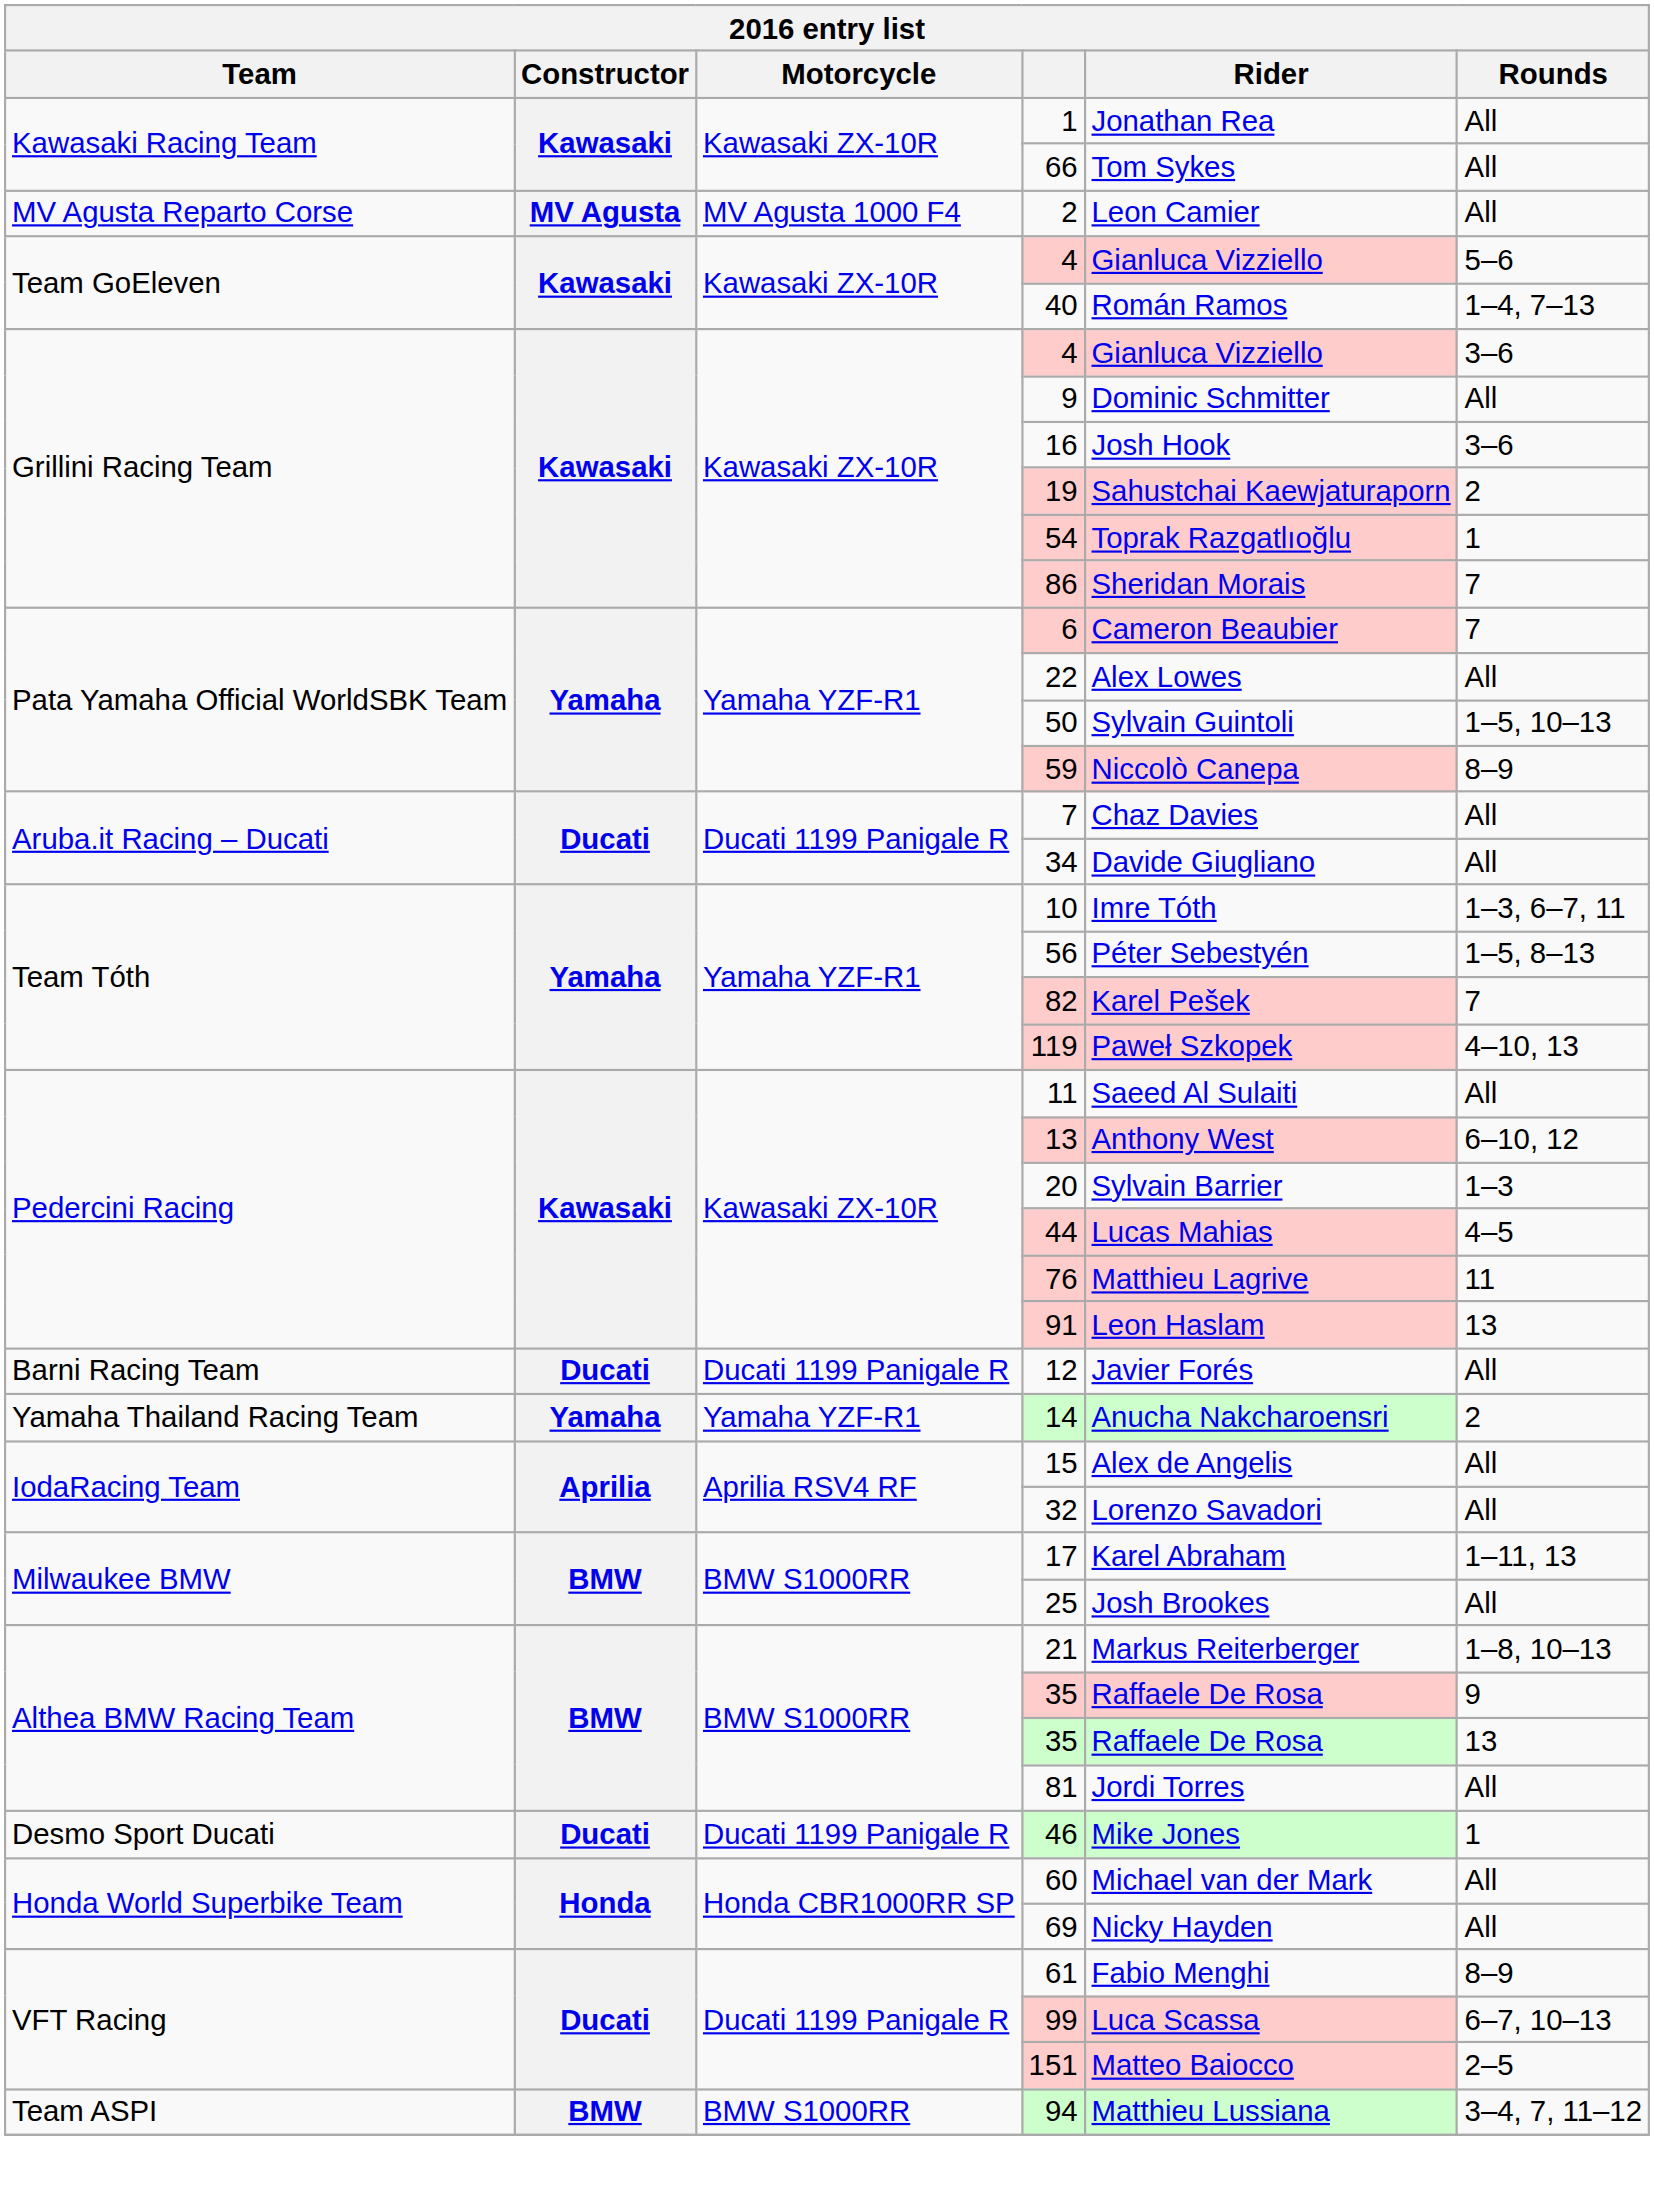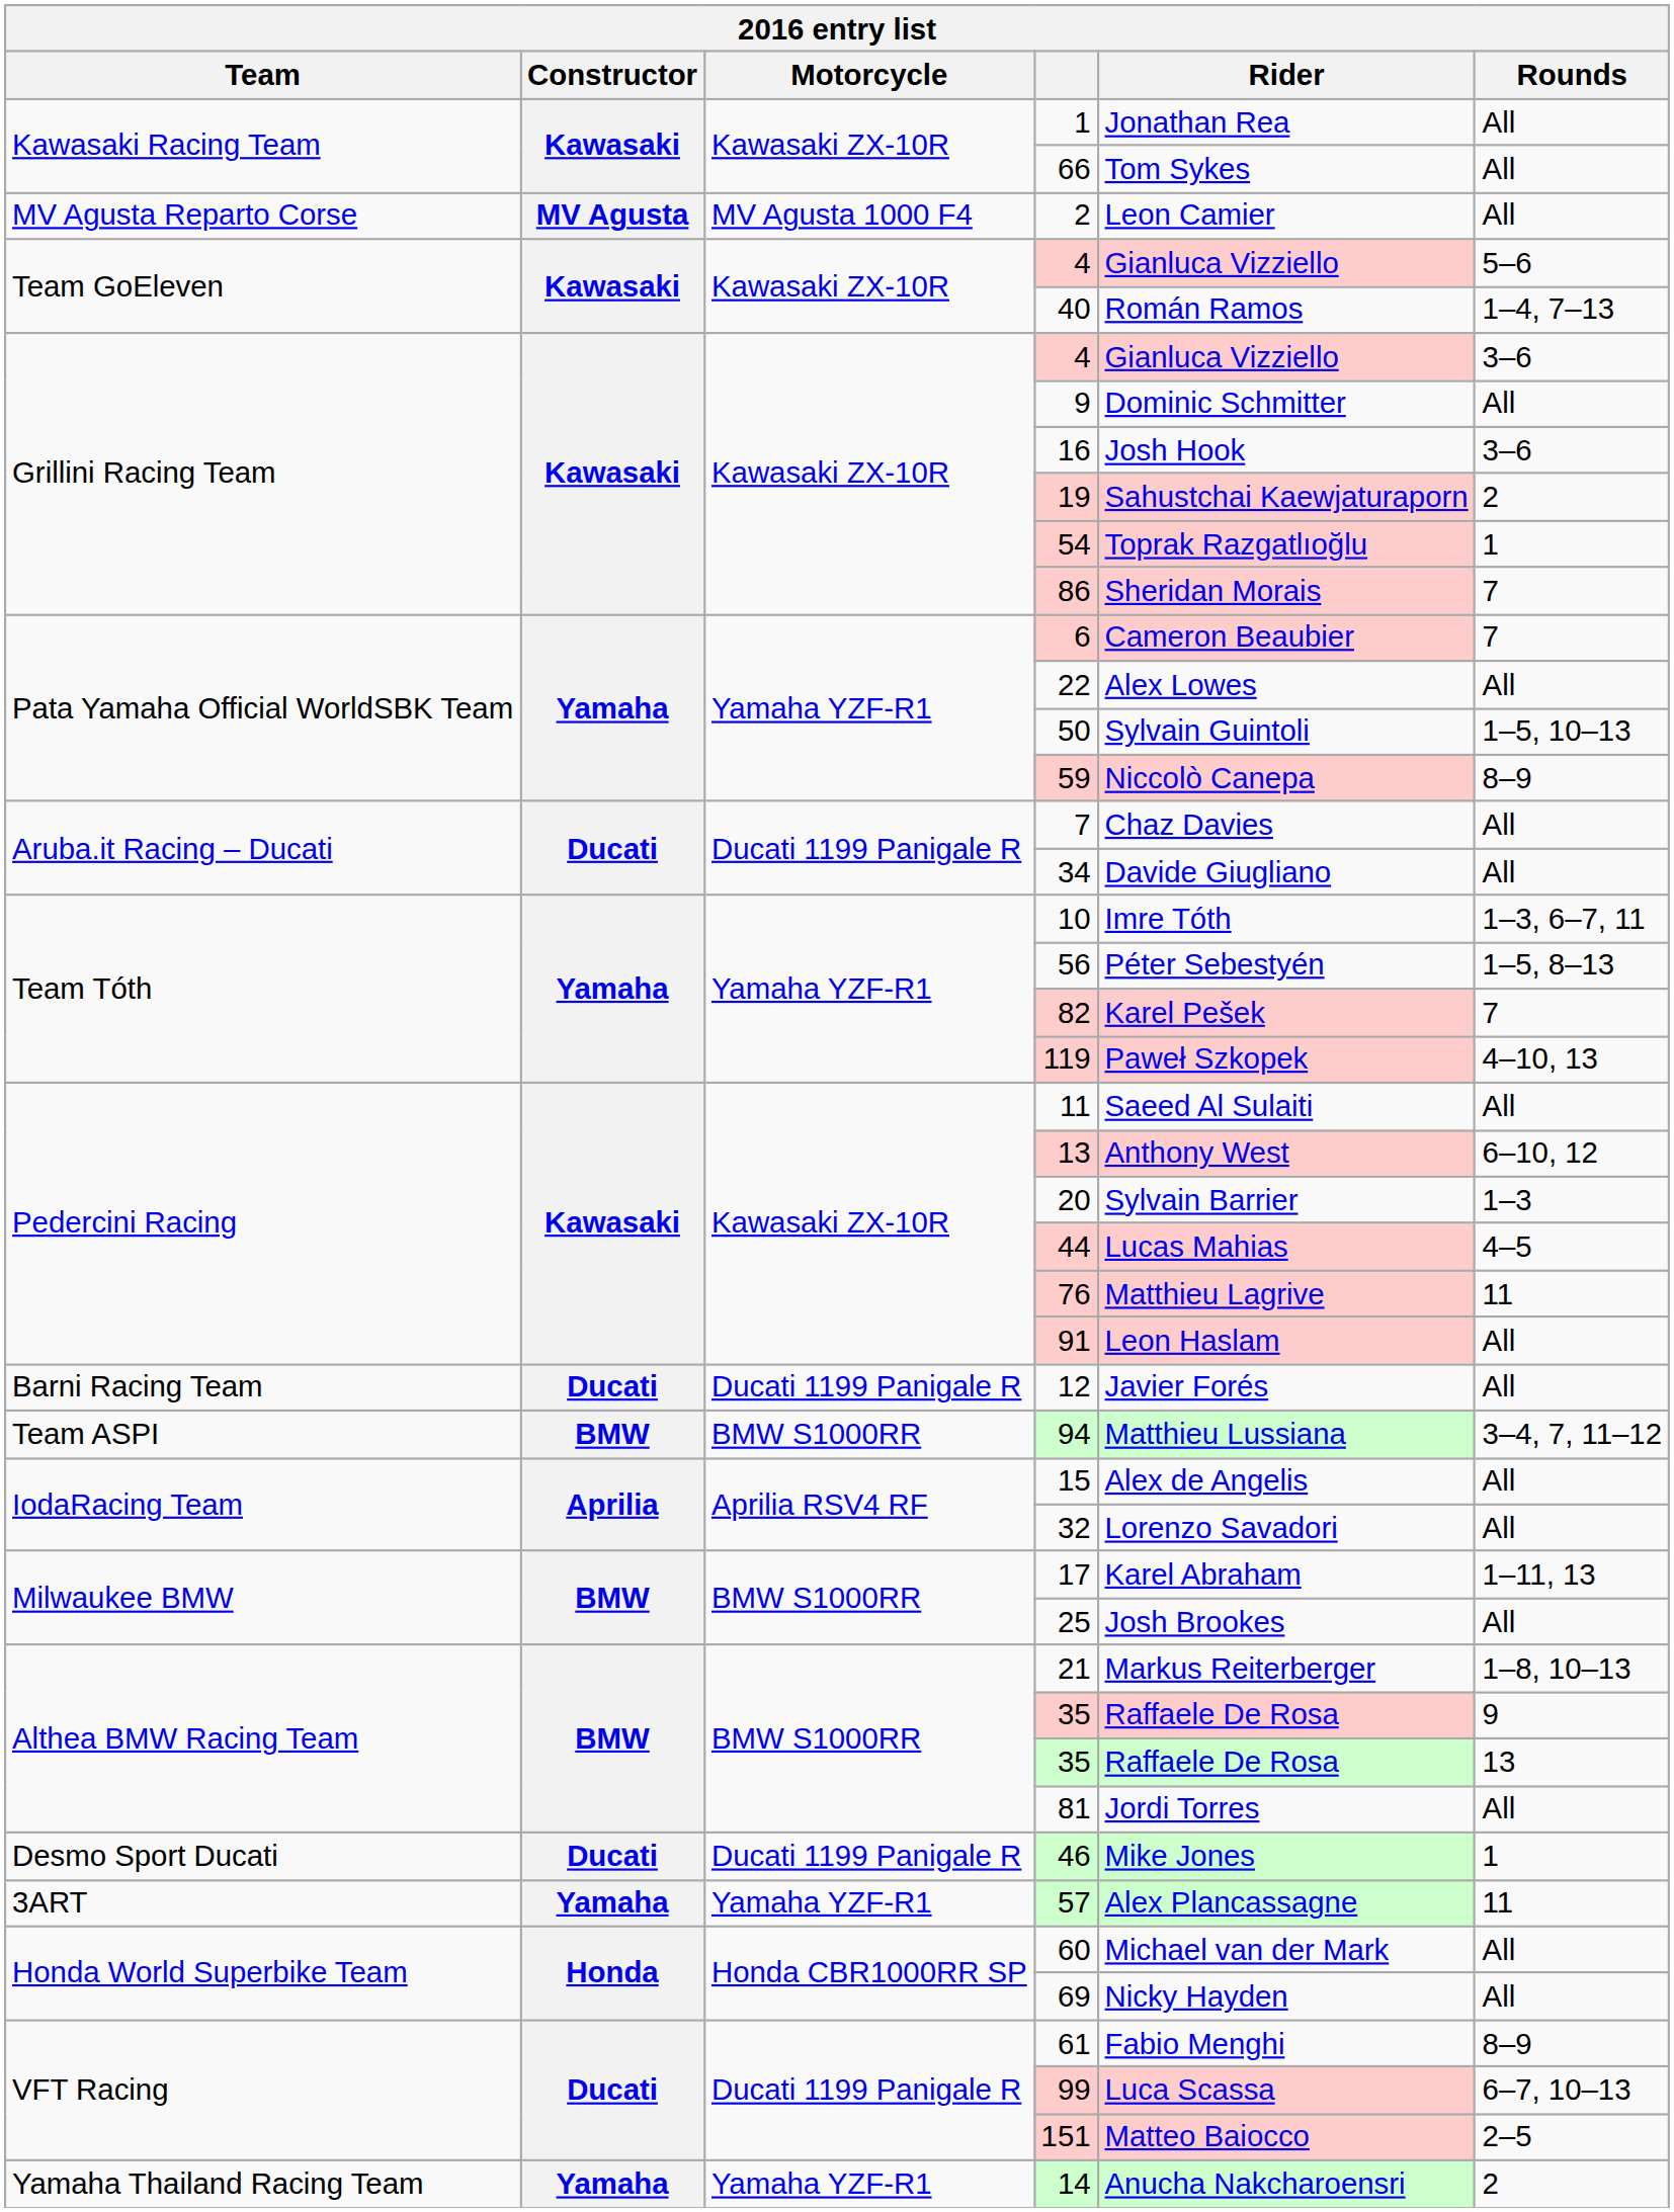 <table class="wikitable sortable" style="font-size: 85%">
 <tr>
 <th colspan=6>2016 entry list</th>
 </tr>
 <tr>
 <th>Team</th>
 <th>Constructor</th>
 <th>Motorcycle</th>
 <th></th>
 <th>Rider</th>
 <th class=unsortable>Rounds</th>
 </tr>
 <tr>
 <td rowspan=2><a href='#'>Kawasaki Racing Team</a></td>
 <th rowspan=2><a href='#'>Kawasaki</a></th>
 <td rowspan=2><a href='#'>Kawasaki ZX-10R</a></td>
 <td align=right>1</td>
 <td data-sort-value=REA> <a href='#'>Jonathan Rea</a></td>
 <td>All</td>
 </tr>
 <tr>
 <td align=right>66</td>
 <td data-sort-value=SYK> <a href='#'>Tom Sykes</a></td>
 <td>All</td>
 </tr>
 <tr>
 <td><a href='#'>MV Agusta Reparto Corse</a></td>
 <th><a href='#'>MV Agusta</a></th>
 <td><a href='#'>MV Agusta 1000 F4</a></td>
 <td align=right>2</td>
 <td data-sort-value=CAM> <a href='#'>Leon Camier</a></td>
 <td>All</td>
 </tr>
 <tr>
 <td rowspan=2>Team GoEleven</td>
 <th rowspan=2><a href='#'>Kawasaki</a></th>
 <td rowspan=2><a href='#'>Kawasaki ZX-10R</a></td>
 <td style="background:#ffcccc;" align=right>4</td>
 <td style="background:#ffcccc;" data-sort-value=VIZ> <a href='#'>Gianluca Vizziello</a></td>
 <td>5–6</td>
 </tr>
 <tr>
 <td align=right>40</td>
 <td data-sort-value=RAM> <a href='#'>Román Ramos</a></td>
 <td>1–4, 7–13</td>
 </tr>
 <tr>
 <td rowspan=6>Grillini Racing Team</td>
 <th rowspan=6><a href='#'>Kawasaki</a></th>
 <td rowspan=6><a href='#'>Kawasaki ZX-10R</a></td>
 <td style="background:#ffcccc;" align=right>4</td>
 <td style="background:#ffcccc;" data-sort-value=VIZ> <a href='#'>Gianluca Vizziello</a></td>
 <td>3–6</td>
 </tr>
 <tr>
 <td align=right>9</td>
 <td data-sort-value=SCH> <a href='#'>Dominic Schmitter</a></td>
 <td>All</td>
 </tr>
 <tr>
 <td align=right>16</td>
 <td data-sort-value=HOO> <a href='#'>Josh Hook</a></td>
 <td>3–6</td>
 </tr>
 <tr>
 <td style="background:#ffcccc;" align=right>19</td>
 <td style="background:#ffcccc;" data-sort-value=KAE> <a href='#'>Sahustchai Kaewjaturaporn</a></td>
 <td>2</td>
 </tr>
 <tr>
 <td style="background:#ffcccc;" align=right>54</td>
 <td style="background:#ffcccc;" data-sort-value=RAZ> <a href='#'>Toprak Razgatlıoğlu</a></td>
 <td>1</td>
 </tr>
 <tr>
 <td style="background:#ffcccc;" align=right>86</td>
 <td style="background:#ffcccc;" data-sort-value=MOR> <a href='#'>Sheridan Morais</a></td>
 <td>7</td>
 </tr>
 <tr>
 <td rowspan=4>Pata Yamaha Official WorldSBK Team</td>
 <th rowspan=4><a href='#'>Yamaha</a></th>
 <td rowspan=4><a href='#'>Yamaha YZF-R1</a></td>
 <td style="background:#ffcccc;" align=right>6</td>
 <td style="background:#ffcccc;" data-sort-value=BEA> <a href='#'>Cameron Beaubier</a></td>
 <td>7</td>
 </tr>
 <tr>
 <td align=right>22</td>
 <td data-sort-value=LOW> <a href='#'>Alex Lowes</a></td>
 <td>All</td>
 </tr>
 <tr>
 <td align=right>50</td>
 <td data-sort-value=GUI> <a href='#'>Sylvain Guintoli</a></td>
 <td>1–5, 10–13</td>
 </tr>
 <tr>
 <td style="background:#ffcccc;" align=right>59</td>
 <td style="background:#ffcccc;" data-sort-value=CAN> <a href='#'>Niccolò Canepa</a></td>
 <td>8–9</td>
 </tr>
 <tr>
 <td rowspan=2><a href='#'>Aruba.it Racing – Ducati</a></td>
 <th rowspan=2><a href='#'>Ducati</a></th>
 <td rowspan=2><a href='#'>Ducati 1199 Panigale R</a></td>
 <td align=right>7</td>
 <td data-sort-value=DAV> <a href='#'>Chaz Davies</a></td>
 <td>All</td>
 </tr>
 <tr>
 <td align=right>34</td>
 <td data-sort-value=GIU> <a href='#'>Davide Giugliano</a></td>
 <td>All</td>
 </tr>
 <tr>
 <td rowspan=4>Team Tóth</td>
 <th rowspan=4><a href='#'>Yamaha</a></th>
 <td rowspan=4><a href='#'>Yamaha YZF-R1</a></td>
 <td align=right>10</td>
 <td data-sort-value=TOT> <a href='#'>Imre Tóth</a></td>
 <td>1–3, 6–7, 11</td>
 </tr>
 <tr>
 <td align=right>56</td>
 <td data-sort-value=SEB> <a href='#'>Péter Sebestyén</a></td>
 <td>1–5, 8–13</td>
 </tr>
 <tr>
 <td style="background:#ffcccc;" align=right>82</td>
 <td style="background:#ffcccc;" data-sort-value=PES> <a href='#'>Karel Pešek</a></td>
 <td>7</td>
 </tr>
 <tr>
 <td style="background:#ffcccc;" align=right>119</td>
 <td style="background:#ffcccc;" data-sort-value=SZK> <a href='#'>Paweł Szkopek</a></td>
 <td>4–10, 13</td>
 </tr>
 <tr>
 <td rowspan=6><a href='#'>Pedercini Racing</a></td>
 <th rowspan=6><a href='#'>Kawasaki</a></th>
 <td rowspan=6><a href='#'>Kawasaki ZX-10R</a></td>
 <td align=right>11</td>
 <td data-sort-value=ALS> <a href='#'>Saeed Al Sulaiti</a></td>
 <td>All</td>
 </tr>
 <tr>
 <td style="background:#ffcccc;" align=right>13</td>
 <td style="background:#ffcccc;" data-sort-value=WES> <a href='#'>Anthony West</a></td>
 <td>6–10, 12</td>
 </tr>
 <tr>
 <td align=right>20</td>
 <td data-sort-value=BAR> <a href='#'>Sylvain Barrier</a></td>
 <td>1–3</td>
 </tr>
 <tr>
 <td style="background:#ffcccc;" align=right>44</td>
 <td style="background:#ffcccc;" data-sort-value=MAH> <a href='#'>Lucas Mahias</a></td>
 <td>4–5</td>
 </tr>
 <tr>
 <td style="background:#ffcccc;" align=right>76</td>
 <td style="background:#ffcccc;" data-sort-value=LAG> <a href='#'>Matthieu Lagrive</a></td>
 <td>11</td>
 </tr>
 <tr>
 <td style="background:#ffcccc;" align=right>91</td>
 <td style="background:#ffcccc;" data-sort-value=HAS> <a href='#'>Leon Haslam</a></td>
-<td>13</td>
+<td>All</td>
 </tr>
 <tr>
 <td>Barni Racing Team</td>
 <th><a href='#'>Ducati</a></th>
 <td><a href='#'>Ducati 1199 Panigale R</a></td>
 <td align=right>12</td>
 <td data-sort-value=FOR> <a href='#'>Javier Forés</a></td>
 <td>All</td>
 </tr>
 <tr>
-<td>Yamaha Thailand Racing Team</td>
-<th><a href='#'>Yamaha</a></th>
-<td><a href='#'>Yamaha YZF-R1</a></td>
-<td style="background:#ccffcc;" align=right>14</td>
-<td style="background:#ccffcc;" data-sort-value=NAK> <a href='#'>Anucha Nakcharoensri</a></td>
-<td>2</td>
+<td>Team ASPI</td>
+<th><a href='#'>BMW</a></th>
+<td><a href='#'>BMW S1000RR</a></td>
+<td style="background:#ccffcc;" align=right>94</td>
+<td style="background:#ccffcc;" data-sort-value=LUS> <a href='#'>Matthieu Lussiana</a></td>
+<td>3–4, 7, 11–12</td>
 </tr>
 <tr>
 <td rowspan=2><a href='#'>IodaRacing Team</a></td>
 <th rowspan=2><a href='#'>Aprilia</a></th>
 <td rowspan=2><a href='#'>Aprilia RSV4 RF</a></td>
 <td align=right>15</td>
 <td data-sort-value=DEA> <a href='#'>Alex de Angelis</a></td>
 <td>All</td>
 </tr>
 <tr>
 <td align=right>32</td>
 <td data-sort-value=SAV> <a href='#'>Lorenzo Savadori</a></td>
 <td>All</td>
 </tr>
 <tr>
 <td rowspan=2><a href='#'>Milwaukee BMW</a></td>
 <th rowspan=2><a href='#'>BMW</a></th>
 <td rowspan=2><a href='#'>BMW S1000RR</a></td>
 <td align=right>17</td>
 <td data-sort-value=ABR> <a href='#'>Karel Abraham</a></td>
 <td>1–11, 13</td>
 </tr>
 <tr>
 <td align=right>25</td>
 <td data-sort-value=BRO> <a href='#'>Josh Brookes</a></td>
 <td>All</td>
 </tr>
 <tr>
 <td rowspan=4><a href='#'>Althea BMW Racing Team</a></td>
 <th rowspan=4><a href='#'>BMW</a></th>
 <td rowspan=4><a href='#'>BMW S1000RR</a></td>
 <td align=right>21</td>
 <td data-sort-value=REI> <a href='#'>Markus Reiterberger</a></td>
 <td>1–8, 10–13</td>
 </tr>
 <tr>
 <td style="background:#ffcccc;" align=right>35</td>
 <td style="background:#ffcccc; data-sort-value=DER"> <a href='#'>Raffaele De Rosa</a></td>
 <td>9</td>
 </tr>
 <tr>
 <td style="background:#ccffcc;" align=right>35</td>
 <td style="background:#ccffcc; data-sort-value=DER"> <a href='#'>Raffaele De Rosa</a></td>
 <td>13</td>
 </tr>
 <tr>
 <td align=right>81</td>
 <td data-sort-value=TOR> <a href='#'>Jordi Torres</a></td>
 <td>All</td>
 </tr>
 <tr>
 <td>Desmo Sport Ducati</td>
 <th><a href='#'>Ducati</a></th>
 <td><a href='#'>Ducati 1199 Panigale R</a></td>
 <td style="background:#ccffcc;" align=right>46</td>
 <td style="background:#ccffcc;" data-sort-value=JON> <a href='#'>Mike Jones</a></td>
 <td>1</td>
 </tr>
 <tr>
+<td>3ART</td>
+<th><a href='#'>Yamaha</a></th>
+<td><a href='#'>Yamaha YZF-R1</a></td>
+<td style="background:#ccffcc;" align=right>57</td>
+<td style="background:#ccffcc;" data-sort-value=PLA> <a href='#'>Alex Plancassagne</a></td>
+<td>11</td>
+</tr>
+<tr>
 <td rowspan=2><a href='#'>Honda World Superbike Team</a></td>
 <th rowspan=2><a href='#'>Honda</a></th>
 <td rowspan=2><a href='#'>Honda CBR1000RR SP</a></td>
 <td align=right>60</td>
 <td data-sort-value=MAR> <a href='#'>Michael van der Mark</a></td>
 <td>All</td>
 </tr>
 <tr>
 <td align=right>69</td>
 <td data-sort-value=HAY> <a href='#'>Nicky Hayden</a></td>
 <td>All</td>
 </tr>
 <tr>
 <td rowspan=3>VFT Racing</td>
 <th rowspan=3><a href='#'>Ducati</a></th>
 <td rowspan=3><a href='#'>Ducati 1199 Panigale R</a></td>
 <td align=right>61</td>
 <td data-sort-value=MEN> <a href='#'>Fabio Menghi</a></td>
 <td>8–9</td>
 </tr>
 <tr>
 <td style="background:#ffcccc;" align=right>99</td>
 <td style="background:#ffcccc;" data-sort-value=SCA> <a href='#'>Luca Scassa</a></td>
 <td>6–7, 10–13</td>
 </tr>
 <tr>
 <td style="background:#ffcccc;" align=right>151</td>
 <td style="background:#ffcccc;" data-sort-value=BAI> <a href='#'>Matteo Baiocco</a></td>
 <td>2–5</td>
 </tr>
 <tr>
-<td>Team ASPI</td>
-<th><a href='#'>BMW</a></th>
-<td><a href='#'>BMW S1000RR</a></td>
-<td style="background:#ccffcc;" align=right>94</td>
-<td style="background:#ccffcc;" data-sort-value=LUS> <a href='#'>Matthieu Lussiana</a></td>
-<td>3–4, 7, 11–12</td>
+<td>Yamaha Thailand Racing Team</td>
+<th><a href='#'>Yamaha</a></th>
+<td><a href='#'>Yamaha YZF-R1</a></td>
+<td style="background:#ccffcc;" align=right>14</td>
+<td style="background:#ccffcc;" data-sort-value=NAK> <a href='#'>Anucha Nakcharoensri</a></td>
+<td>2</td>
 </tr>
 <tr>
 </tr>
 </table>
